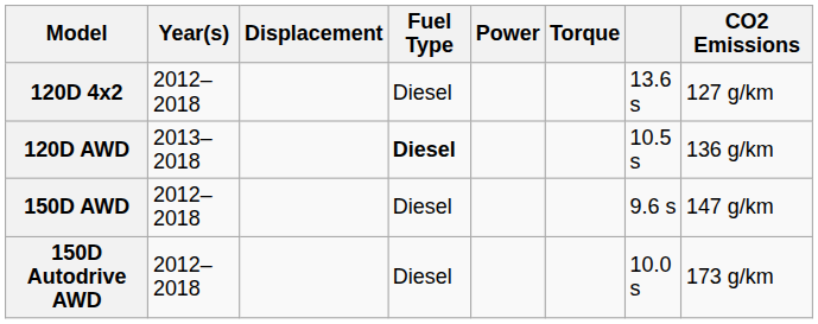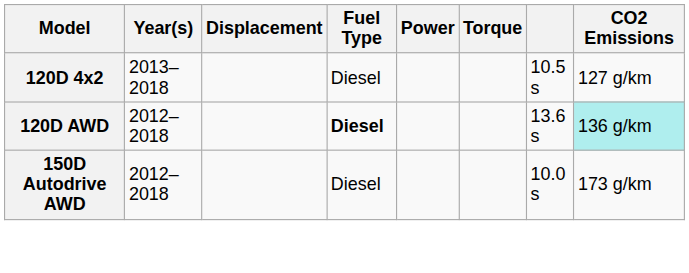 <table class="wikitable sortable collapsible">
 <tr>
 <th>Model</th>
 <th>Year(s)</th>
 <th>Displacement</th>
 <th>Fuel Type</th>
 <th>Power</th>
 <th>Torque</th>
 <th></th>
 <th>CO2 Emissions</th>
 </tr>
 <tr>
 <th>120D 4x2</th>
-<td>2012–2018</td>
+<td>2013–2018</td>
 <td></td>
 <td>Diesel</td>
 <td></td>
 <td></td>
-<td>13.6 s</td>
+<td>10.5 s</td>
 <td>127 g/km</td>
 </tr>
 <tr>
 <th>120D AWD</th>
-<td>2013–2018</td>
+<td>2012–2018</td>
 <td></td>
 <td><strong>Diesel</strong></td>
 <td></td>
 <td></td>
-<td>10.5 s</td>
-<td>136 g/km</td>
-</tr>
-<tr>
-<th>150D AWD</th>
-<td>2012–2018</td>
-<td></td>
-<td>Diesel</td>
-<td></td>
-<td></td>
-<td>9.6 s</td>
-<td>147 g/km</td>
+<td>13.6 s</td>
+<td style="background: paleturquoise;">136 g/km</td>
 </tr>
 <tr>
 <th>150D Autodrive AWD</th>
 <td>2012–2018</td>
 <td></td>
 <td>Diesel</td>
 <td></td>
 <td></td>
 <td>10.0 s</td>
 <td>173 g/km</td>
 </tr>
 </table>
